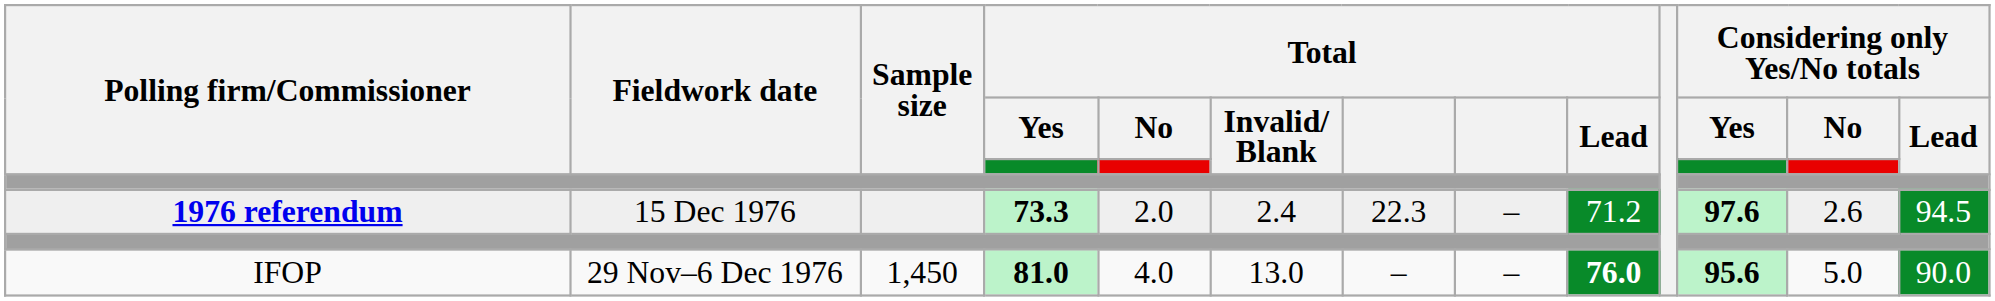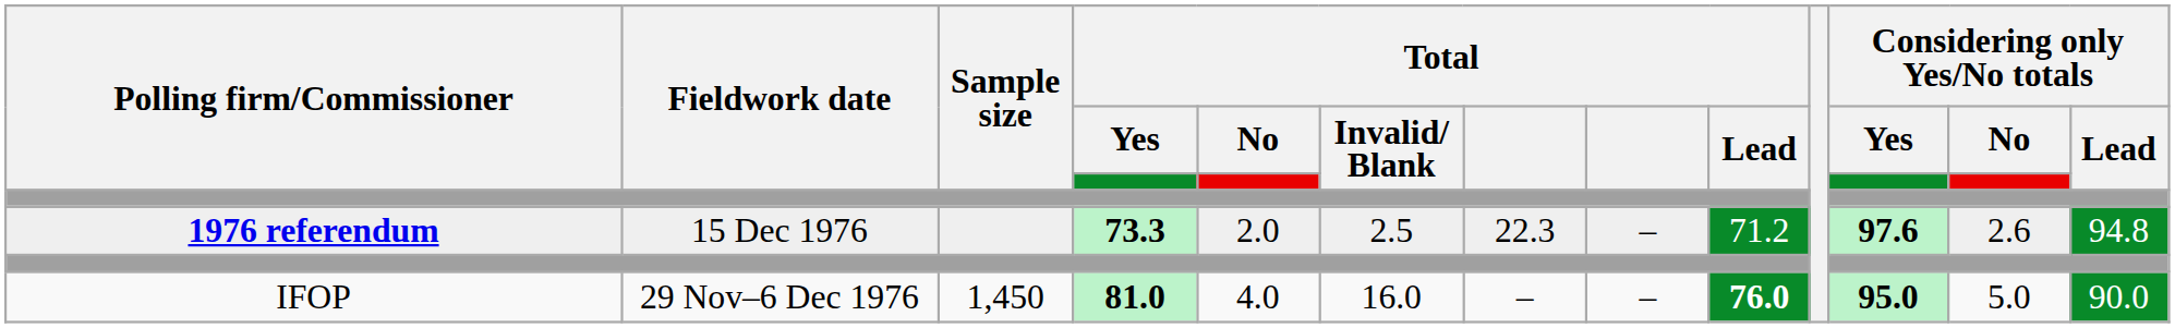 <table class="wikitable collapsible collapsed" style="text-align:center; font-size:90%; line-height:14px;">
 <tr style="height:42px;">
 <th style="width:250px;" rowspan="3">Polling firm/Commissioner</th>
 <th style="width:125px;" rowspan="3">Fieldwork date</th>
 <th style="width:50px;" rowspan="3">Sample size</th>
 <th style="width:300px;" colspan="6">Total</th>
 <th style="width:1px;" rowspan="7"></th>
 <th style="width:135px;" colspan="3">Considering only<br>Yes/No totals</th>
 </tr>
 <tr>
 <th style="width:40px;">Yes</th>
 <th style="width:40px;">No</th>
 <th style="width:40px;" rowspan="2">Invalid/<br>Blank</th>
 <th style="width:40px;" rowspan="2"></th>
 <th style="width:40px;" rowspan="2"></th>
 <th style="width:30px;" rowspan="2">Lead</th>
 <th style="width:40px;">Yes</th>
 <th style="width:40px;">No</th>
 <th style="width:30px;" rowspan="2">Lead</th>
 </tr>
 <tr style="height:0.5em;">
 <th style="color:inherit;background:#088A29;"></th>
 <th style="color:inherit;background:#E90000;"></th>
 <th style="color:inherit;background:#088A29;"></th>
 <th style="color:inherit;background:#E90000;"></th>
 </tr>
 <tr>
 <td colspan="9" style="background:#A0A0A0"></td>
 <td colspan="3" style="background:#A0A0A0"></td>
 </tr>
 <tr style="background:#EFEFEF;">
 <td><strong><a href='#'>1976 referendum</a></strong></td>
 <td>15 Dec 1976</td>
 <td></td>
 <td style="background:#BCF3CA;"><strong>73.3</strong></td>
 <td>2.0</td>
-<td>2.4</td>
+<td>2.5</td>
 <td>22.3</td>
 <td>–</td>
 <td style="background:#088A29; color:white;">71.2</td>
 <td style="background:#BCF3CA;"><strong>97.6</strong></td>
 <td>2.6</td>
-<td style="background:#088A29; color:white;">94.5</td>
+<td style="background:#088A29; color:white;">94.8</td>
 </tr>
 <tr>
 <td colspan="9" style="background:#A0A0A0"></td>
 <td colspan="3" style="background:#A0A0A0"></td>
 </tr>
 <tr>
 <td>IFOP</td>
 <td>29 Nov–6 Dec 1976</td>
 <td>1,450</td>
 <td style="background:#BCF3CA;"><strong>81.0</strong></td>
 <td>4.0</td>
-<td>13.0</td>
+<td>16.0</td>
 <td>–</td>
 <td>–</td>
 <td style="background:#088A29; color:white;"><strong>76.0</strong></td>
-<td style="background:#BCF3CA;"><strong>95.6</strong></td>
+<td style="background:#BCF3CA;"><strong>95.0</strong></td>
 <td>5.0</td>
 <td style="background:#088A29; color:white;">90.0</td>
 </tr>
 </table>
